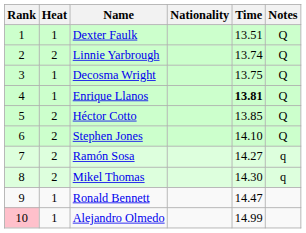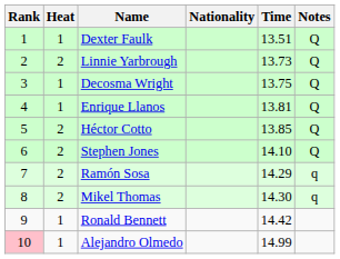 <table class="wikitable sortable" style="text-align:center; font-size:95%">
 <tr>
 <th>Rank</th>
 <th>Heat</th>
 <th>Name</th>
 <th>Nationality</th>
 <th>Time</th>
 <th>Notes</th>
 </tr>
 <tr bgcolor=ccffcc>
 <td>1</td>
 <td>1</td>
 <td align=left><a href='#'>Dexter Faulk</a></td>
 <td align=left></td>
 <td>13.51</td>
 <td>Q</td>
 </tr>
 <tr bgcolor=ccffcc>
 <td>2</td>
 <td>2</td>
 <td align=left><a href='#'>Linnie Yarbrough</a></td>
 <td align=left></td>
-<td>13.74</td>
+<td>13.73</td>
 <td>Q</td>
 </tr>
 <tr bgcolor=ccffcc>
 <td>3</td>
 <td>1</td>
 <td align=left><a href='#'>Decosma Wright</a></td>
 <td align=left></td>
 <td>13.75</td>
 <td>Q</td>
 </tr>
 <tr bgcolor=ccffcc>
 <td>4</td>
 <td>1</td>
 <td align=left><a href='#'>Enrique Llanos</a></td>
 <td align=left></td>
-<td><strong>13.81</strong></td>
+<td>13.81</td>
 <td>Q</td>
 </tr>
 <tr bgcolor=ccffcc>
 <td>5</td>
 <td>2</td>
 <td align=left><a href='#'>Héctor Cotto</a></td>
 <td align=left></td>
 <td>13.85</td>
 <td>Q</td>
 </tr>
 <tr bgcolor=ccffcc>
 <td>6</td>
 <td>2</td>
 <td align=left><a href='#'>Stephen Jones</a></td>
 <td align=left></td>
 <td>14.10</td>
 <td>Q</td>
 </tr>
 <tr bgcolor=ddffdd>
 <td>7</td>
 <td>2</td>
 <td align=left><a href='#'>Ramón Sosa</a></td>
 <td align=left></td>
-<td>14.27</td>
+<td>14.29</td>
 <td>q</td>
 </tr>
 <tr bgcolor=ddffdd>
 <td>8</td>
 <td>2</td>
 <td align=left><a href='#'>Mikel Thomas</a></td>
 <td align=left></td>
 <td>14.30</td>
 <td>q</td>
 </tr>
 <tr>
 <td>9</td>
 <td>1</td>
 <td align=left><a href='#'>Ronald Bennett</a></td>
 <td align=left></td>
-<td>14.47</td>
+<td>14.42</td>
 <td></td>
 </tr>
 <tr>
 <td style="background: pink;">10</td>
 <td>1</td>
 <td align=left><a href='#'>Alejandro Olmedo</a></td>
 <td align=left></td>
 <td>14.99</td>
 <td></td>
 </tr>
 </table>
